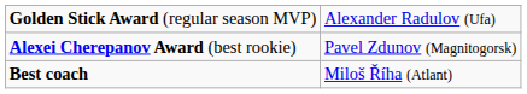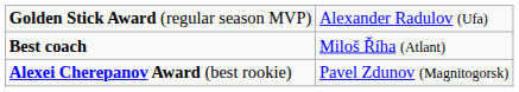 <table class="wikitable">
 <tr>
 <td><strong>Golden Stick Award</strong> (regular season MVP)</td>
 <td> <a href='#'>Alexander Radulov</a> <small>(Ufa)</small></td>
 </tr>
 <tr>
+<td><strong>Best coach</strong></td>
+<td> <a href='#'>Miloš Říha</a> <small>(Atlant)</small></td>
+</tr>
+<tr>
 <td><strong><a href='#'>Alexei Cherepanov</a> Award</strong> (best rookie)</td>
 <td> <a href='#'>Pavel Zdunov</a> <small>(Magnitogorsk)</small></td>
 </tr>
-<tr>
-<td><strong>Best coach</strong></td>
-<td> <a href='#'>Miloš Říha</a> <small>(Atlant)</small></td>
-</tr>
 </table>
